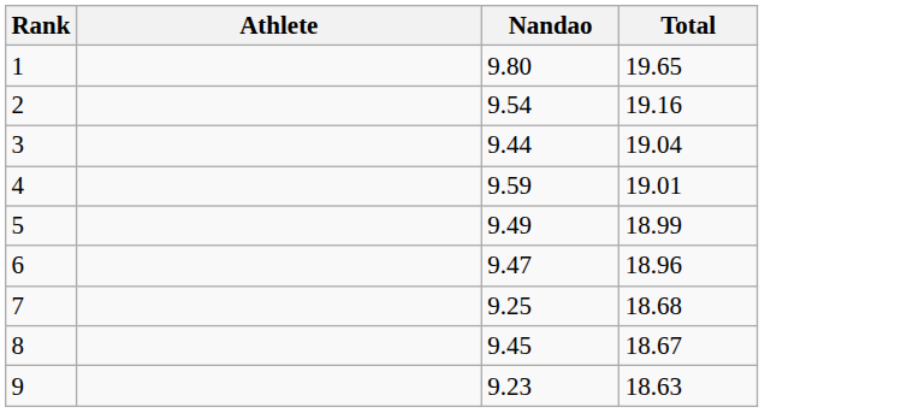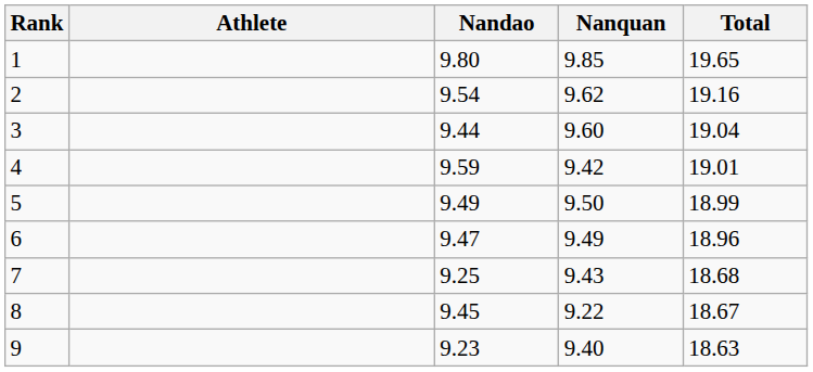 <table class="wikitable">
 <tr>
 <th width="20">Rank</th>
 <th width="250">Athlete</th>
 <th width="80">Nandao</th>
+<th width="80">Nanquan</th>
 <th width="80">Total</th>
 </tr>
 <tr>
 <td>1</td>
 <td align="left"></td>
 <td>9.80</td>
+<td>9.85</td>
 <td>19.65</td>
 </tr>
 <tr>
 <td>2</td>
 <td align="left"></td>
 <td>9.54</td>
+<td>9.62</td>
 <td>19.16</td>
 </tr>
 <tr>
 <td>3</td>
 <td align="left"></td>
 <td>9.44</td>
+<td>9.60</td>
 <td>19.04</td>
 </tr>
 <tr>
 <td>4</td>
 <td align="left"></td>
 <td>9.59</td>
+<td>9.42</td>
 <td>19.01</td>
 </tr>
 <tr>
 <td>5</td>
 <td align="left"></td>
 <td>9.49</td>
+<td>9.50</td>
 <td>18.99</td>
 </tr>
 <tr>
 <td>6</td>
 <td align="left"></td>
 <td>9.47</td>
+<td>9.49</td>
 <td>18.96</td>
 </tr>
 <tr>
 <td>7</td>
 <td align="left"></td>
 <td>9.25</td>
+<td>9.43</td>
 <td>18.68</td>
 </tr>
 <tr>
 <td>8</td>
 <td align="left"></td>
 <td>9.45</td>
+<td>9.22</td>
 <td>18.67</td>
 </tr>
 <tr>
 <td>9</td>
 <td align="left"></td>
 <td>9.23</td>
+<td>9.40</td>
 <td>18.63</td>
 </tr>
 </table>
